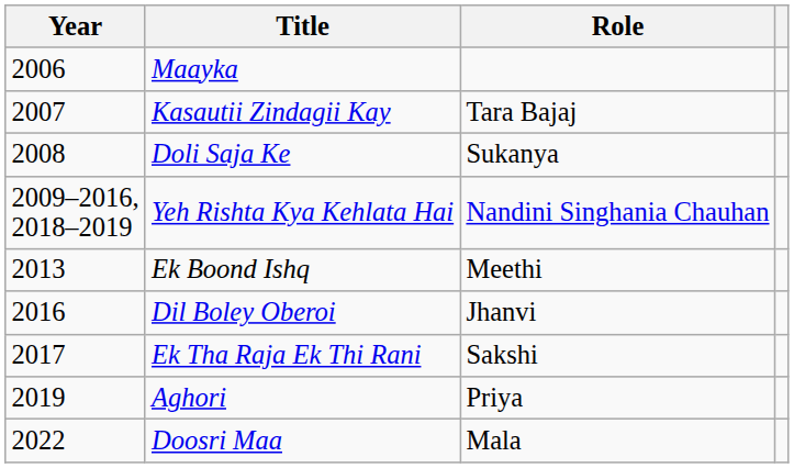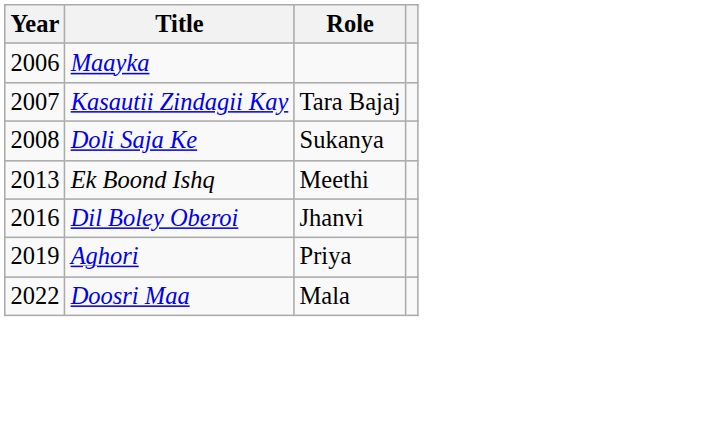 <table class="wikitable sortable">
 <tr>
 <th>Year</th>
 <th>Title</th>
 <th>Role</th>
 <th></th>
 </tr>
 <tr>
 <td>2006</td>
 <td><em><a href='#'>Maayka</a></em></td>
 <td></td>
 <td></td>
 </tr>
 <tr>
 <td>2007</td>
 <td><em><a href='#'>Kasautii Zindagii Kay</a></em></td>
 <td>Tara Bajaj</td>
 <td></td>
 </tr>
 <tr>
 <td>2008</td>
 <td><em><a href='#'>Doli Saja Ke</a></em></td>
 <td>Sukanya</td>
 <td></td>
 </tr>
 <tr>
-<td>2009–2016,<br>2018–2019</td>
-<td><em><a href='#'>Yeh Rishta Kya Kehlata Hai</a></em></td>
-<td><a href='#'>Nandini Singhania Chauhan</a></td>
-<td></td>
-</tr>
-<tr>
 <td>2013</td>
 <td><em>Ek Boond Ishq</em></td>
 <td>Meethi</td>
 <td></td>
 </tr>
 <tr>
 <td>2016</td>
 <td><em><a href='#'>Dil Boley Oberoi</a></em></td>
 <td>Jhanvi</td>
-<td></td>
-</tr>
-<tr>
-<td>2017</td>
-<td><em><a href='#'>Ek Tha Raja Ek Thi Rani</a></em></td>
-<td>Sakshi</td>
 <td></td>
 </tr>
 <tr>
 <td>2019</td>
 <td><a href='#'><em>Aghori</em></a></td>
 <td>Priya</td>
 <td></td>
 </tr>
 <tr>
 <td>2022</td>
 <td><em><a href='#'>Doosri Maa</a></em></td>
 <td>Mala</td>
 <td></td>
 </tr>
 </table>
